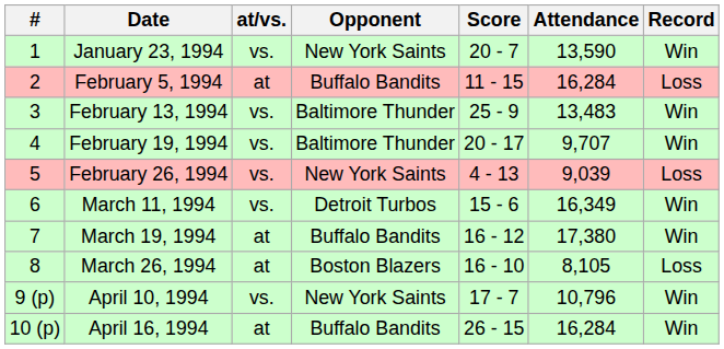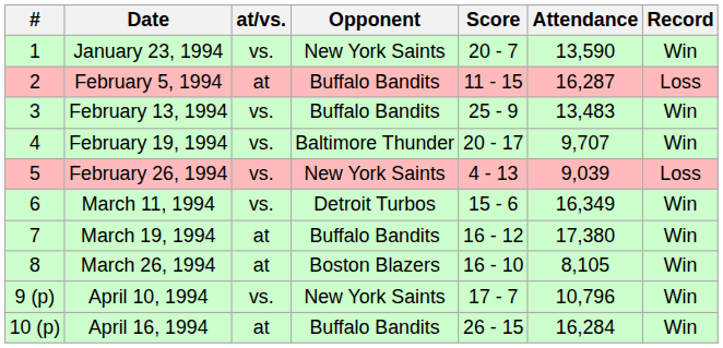 <table class="wikitable" style="text-align:center">
 <tr>
 <th>#</th>
 <th>Date</th>
 <th>at/vs.</th>
 <th>Opponent</th>
 <th>Score</th>
 <th>Attendance</th>
 <th>Record</th>
 </tr>
 <tr bgcolor="ccffcc">
 <td>1</td>
 <td>January 23, 1994</td>
 <td>vs.</td>
 <td>New York Saints</td>
 <td>20 - 7</td>
 <td>13,590</td>
 <td>Win</td>
 </tr>
 <tr bgcolor="ffbbbb">
 <td>2</td>
 <td>February 5, 1994</td>
 <td>at</td>
 <td>Buffalo Bandits</td>
 <td>11 - 15</td>
-<td>16,284</td>
+<td>16,287</td>
 <td>Loss</td>
 </tr>
 <tr bgcolor="ccffcc">
 <td>3</td>
 <td>February 13, 1994</td>
 <td>vs.</td>
-<td>Baltimore Thunder</td>
+<td>Buffalo Bandits</td>
 <td>25 - 9</td>
 <td>13,483</td>
 <td>Win</td>
 </tr>
 <tr bgcolor="ccffcc">
 <td>4</td>
 <td>February 19, 1994</td>
 <td>vs.</td>
 <td>Baltimore Thunder</td>
 <td>20 - 17</td>
 <td>9,707</td>
 <td>Win</td>
 </tr>
 <tr bgcolor="ffbbbb">
 <td>5</td>
 <td>February 26, 1994</td>
 <td>vs.</td>
 <td>New York Saints</td>
 <td>4 - 13</td>
 <td>9,039</td>
 <td>Loss</td>
 </tr>
 <tr bgcolor="ccffcc">
 <td>6</td>
 <td>March 11, 1994</td>
 <td>vs.</td>
 <td>Detroit Turbos</td>
 <td>15 - 6</td>
 <td>16,349</td>
 <td>Win</td>
 </tr>
 <tr bgcolor="ccffcc">
 <td>7</td>
 <td>March 19, 1994</td>
 <td>at</td>
 <td>Buffalo Bandits</td>
 <td>16 - 12</td>
 <td>17,380</td>
 <td>Win</td>
 </tr>
 <tr bgcolor="ccffcc">
 <td>8</td>
 <td>March 26, 1994</td>
 <td>at</td>
 <td>Boston Blazers</td>
 <td>16 - 10</td>
 <td>8,105</td>
-<td>Loss</td>
+<td>Win</td>
 </tr>
 <tr bgcolor="ccffcc">
 <td>9 (p)</td>
 <td>April 10, 1994</td>
 <td>vs.</td>
 <td>New York Saints</td>
 <td>17 - 7</td>
 <td>10,796</td>
 <td>Win</td>
 </tr>
 <tr bgcolor="ccffcc">
 <td>10 (p)</td>
 <td>April 16, 1994</td>
 <td>at</td>
 <td>Buffalo Bandits</td>
 <td>26 - 15</td>
 <td>16,284</td>
 <td>Win</td>
 </tr>
 </table>
